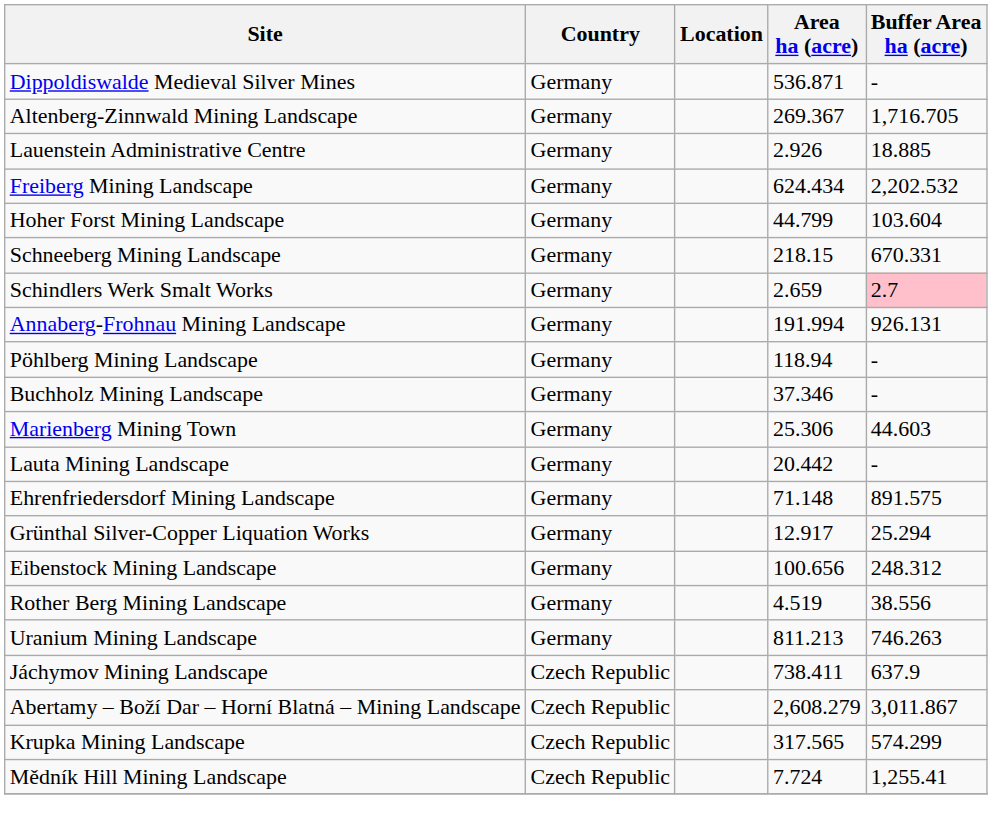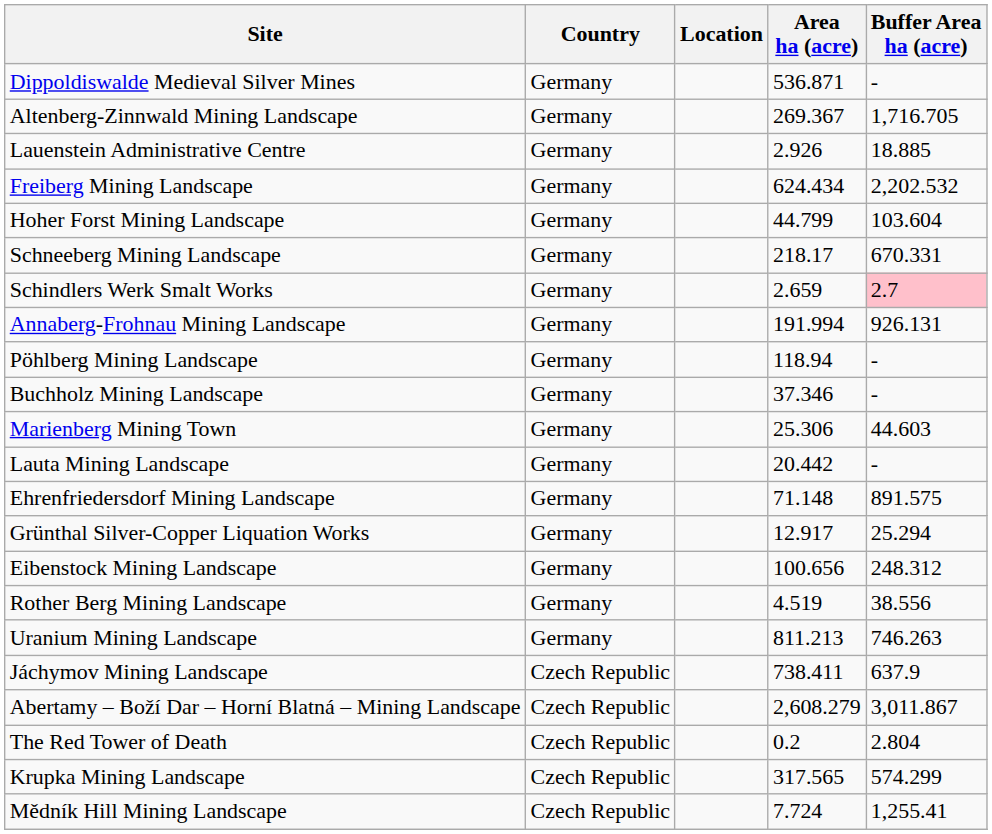 <table class="wikitable sortable plainrowheaders">
 <tr>
 <th style="col">Site</th>
 <th scope="col">Country</th>
 <th scope="col">Location</th>
 <th scope="col">Area<br><a href='#'>ha</a> (<a href='#'>acre</a>)</th>
 <th scope="col">Buffer Area<br><a href='#'>ha</a> (<a href='#'>acre</a>)</th>
 </tr>
 <tr>
 <td><a href='#'>Dippoldiswalde</a> Medieval Silver Mines</td>
 <td>Germany</td>
 <td></td>
 <td>536.871</td>
 <td>-</td>
 </tr>
 <tr>
 <td>Altenberg-Zinnwald Mining Landscape</td>
 <td>Germany</td>
 <td></td>
 <td>269.367</td>
 <td>1,716.705</td>
 </tr>
 <tr>
 <td>Lauenstein Administrative Centre</td>
 <td>Germany</td>
 <td></td>
 <td>2.926</td>
 <td>18.885</td>
 </tr>
 <tr>
 <td><a href='#'>Freiberg</a> Mining Landscape</td>
 <td>Germany</td>
 <td></td>
 <td>624.434</td>
 <td>2,202.532</td>
 </tr>
 <tr>
 <td>Hoher Forst Mining Landscape</td>
 <td>Germany</td>
 <td></td>
 <td>44.799</td>
 <td>103.604</td>
 </tr>
 <tr>
 <td>Schneeberg Mining Landscape</td>
 <td>Germany</td>
 <td></td>
-<td>218.15</td>
+<td>218.17</td>
 <td>670.331</td>
 </tr>
 <tr>
 <td>Schindlers Werk Smalt Works</td>
 <td>Germany</td>
 <td></td>
 <td>2.659</td>
 <td style="background: pink;">2.7</td>
 </tr>
 <tr>
 <td><a href='#'>Annaberg</a>-<a href='#'>Frohnau</a> Mining Landscape</td>
 <td>Germany</td>
 <td></td>
 <td>191.994</td>
 <td>926.131</td>
 </tr>
 <tr>
 <td>Pöhlberg Mining Landscape</td>
 <td>Germany</td>
 <td></td>
 <td>118.94</td>
 <td>-</td>
 </tr>
 <tr>
 <td>Buchholz Mining Landscape</td>
 <td>Germany</td>
 <td></td>
 <td>37.346</td>
 <td>-</td>
 </tr>
 <tr>
 <td><a href='#'>Marienberg</a> Mining Town</td>
 <td>Germany</td>
 <td></td>
 <td>25.306</td>
 <td>44.603</td>
 </tr>
 <tr>
 <td>Lauta Mining Landscape</td>
 <td>Germany</td>
 <td></td>
 <td>20.442</td>
 <td>-</td>
 </tr>
 <tr>
 <td>Ehrenfriedersdorf Mining Landscape</td>
 <td>Germany</td>
 <td></td>
 <td>71.148</td>
 <td>891.575</td>
 </tr>
 <tr>
 <td>Grünthal Silver-Copper Liquation Works</td>
 <td>Germany</td>
 <td></td>
 <td>12.917</td>
 <td>25.294</td>
 </tr>
 <tr>
 <td>Eibenstock Mining Landscape</td>
 <td>Germany</td>
 <td></td>
 <td>100.656</td>
 <td>248.312</td>
 </tr>
 <tr>
 <td>Rother Berg Mining Landscape</td>
 <td>Germany</td>
 <td></td>
 <td>4.519</td>
 <td>38.556</td>
 </tr>
 <tr>
 <td>Uranium Mining Landscape</td>
 <td>Germany</td>
 <td></td>
 <td>811.213</td>
 <td>746.263</td>
 </tr>
 <tr>
 <td>Jáchymov Mining Landscape</td>
 <td>Czech Republic</td>
 <td></td>
 <td>738.411</td>
 <td>637.9</td>
 </tr>
 <tr>
 <td>Abertamy – Boží Dar – Horní Blatná – Mining Landscape</td>
 <td>Czech Republic</td>
 <td></td>
 <td>2,608.279</td>
 <td>3,011.867</td>
 </tr>
 <tr>
+<td>The Red Tower of Death</td>
+<td>Czech Republic</td>
+<td></td>
+<td>0.2</td>
+<td>2.804</td>
+</tr>
+<tr>
 <td>Krupka Mining Landscape</td>
 <td>Czech Republic</td>
 <td></td>
 <td>317.565</td>
 <td>574.299</td>
 </tr>
 <tr>
 <td>Mědník Hill Mining Landscape</td>
 <td>Czech Republic</td>
 <td></td>
 <td>7.724</td>
 <td>1,255.41</td>
 </tr>
 <tr>
 </tr>
 </table>
